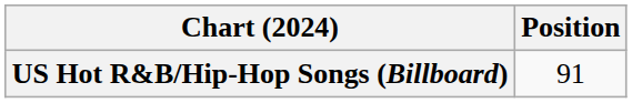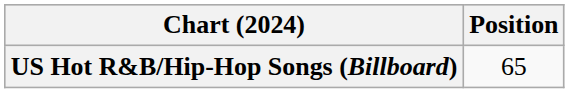 <table class="wikitable plainrowheaders" style="text-align:center">
 <tr>
 <th scope="col">Chart (2024)</th>
 <th scope="col">Position</th>
 </tr>
 <tr>
 <th scope="row">US Hot R&B/Hip-Hop Songs (<em>Billboard</em>)</th>
-<td>91</td>
+<td>65</td>
 </tr>
 </table>
